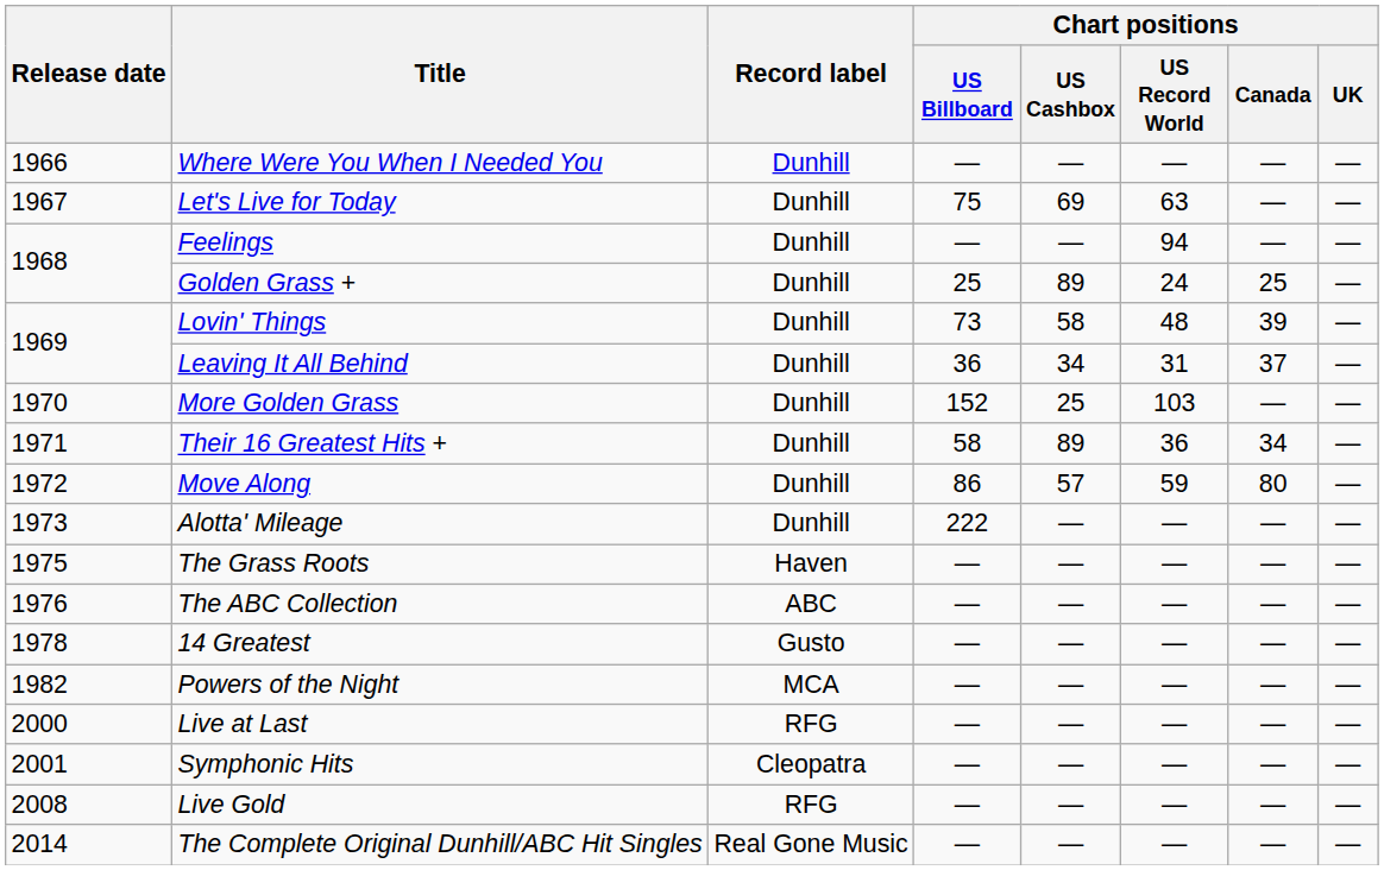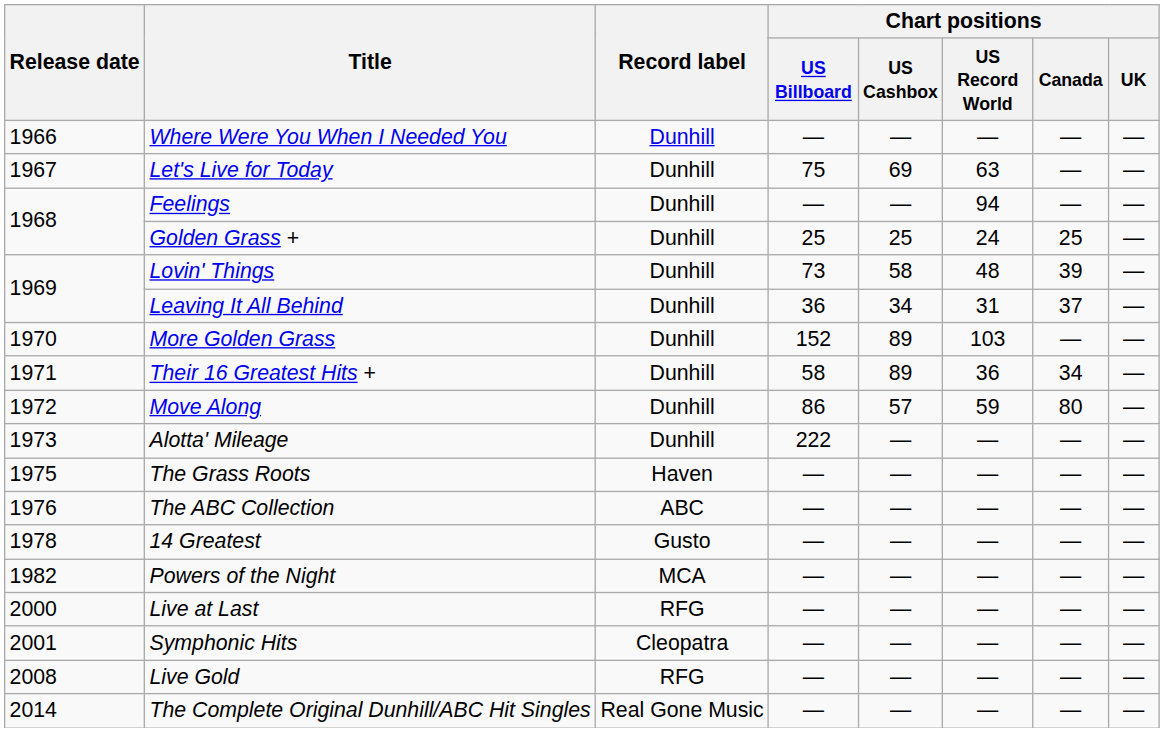 <table class="wikitable sortable">
 <tr>
 <th rowspan="2">Release date</th>
 <th rowspan="2">Title</th>
 <th rowspan="2">Record label</th>
 <th colspan="5">Chart positions</th>
 </tr>
 <tr>
 <th style="width:60px;"><small><a href='#'>US Billboard</a></small></th>
 <th style="width:50px;"><small> US Cashbox </small></th>
 <th style="width:60px;"><small> US Record World</small></th>
 <th style="width:50px;"><small> Canada </small></th>
 <th style="width:30px;"><small>UK</small></th>
 </tr>
 <tr>
 <td>1966</td>
 <td><em><a href='#'>Where Were You When I Needed You</a></em></td>
 <td style="text-align:center;"><a href='#'>Dunhill</a></td>
 <td style="text-align:center;">—</td>
 <td style="text-align:center;">—</td>
 <td style="text-align:center;">—</td>
 <td style="text-align:center;">—</td>
 <td style="text-align:center;">—</td>
 </tr>
 <tr>
 <td>1967</td>
 <td><em><a href='#'>Let's Live for Today</a></em></td>
 <td style="text-align:center;">Dunhill</td>
 <td style="text-align:center;">75</td>
 <td style="text-align:center;">69</td>
 <td style="text-align:center;">63</td>
 <td style="text-align:center;">—</td>
 <td style="text-align:center;">—</td>
 </tr>
 <tr>
 <td rowspan="2">1968</td>
 <td><em><a href='#'>Feelings</a></em></td>
 <td style="text-align:center;">Dunhill</td>
 <td style="text-align:center;">—</td>
 <td style="text-align:center;">—</td>
 <td style="text-align:center;">94</td>
 <td style="text-align:center;">—</td>
 <td style="text-align:center;">—</td>
 </tr>
 <tr>
 <td><em><a href='#'>Golden Grass</a></em> +</td>
 <td style="text-align:center;">Dunhill</td>
 <td style="text-align:center;">25</td>
-<td style="text-align:center;">89</td>
+<td style="text-align:center;">25</td>
 <td style="text-align:center;">24</td>
 <td style="text-align:center;">25</td>
 <td style="text-align:center;">—</td>
 </tr>
 <tr>
 <td rowspan="2">1969</td>
 <td><em><a href='#'>Lovin' Things</a></em></td>
 <td style="text-align:center;">Dunhill</td>
 <td style="text-align:center;">73</td>
 <td style="text-align:center;">58</td>
 <td style="text-align:center;">48</td>
 <td style="text-align:center;">39</td>
 <td style="text-align:center;">—</td>
 </tr>
 <tr>
 <td><em><a href='#'>Leaving It All Behind</a></em></td>
 <td style="text-align:center;">Dunhill</td>
 <td style="text-align:center;">36</td>
 <td style="text-align:center;">34</td>
 <td style="text-align:center;">31</td>
 <td style="text-align:center;">37</td>
 <td style="text-align:center;">—</td>
 </tr>
 <tr>
 <td>1970</td>
 <td><em><a href='#'>More Golden Grass</a></em></td>
 <td style="text-align:center;">Dunhill</td>
 <td style="text-align:center;">152</td>
-<td style="text-align:center;">25</td>
+<td style="text-align:center;">89</td>
 <td style="text-align:center;">103</td>
 <td style="text-align:center;">—</td>
 <td style="text-align:center;">—</td>
 </tr>
 <tr>
 <td>1971</td>
 <td><em><a href='#'>Their 16 Greatest Hits</a></em> +</td>
 <td style="text-align:center;">Dunhill</td>
 <td style="text-align:center;">58</td>
 <td style="text-align:center;">89</td>
 <td style="text-align:center;">36</td>
 <td style="text-align:center;">34</td>
 <td style="text-align:center;">—</td>
 </tr>
 <tr>
 <td>1972</td>
 <td><em><a href='#'>Move Along</a></em></td>
 <td style="text-align:center;">Dunhill</td>
 <td style="text-align:center;">86</td>
 <td style="text-align:center;">57</td>
 <td style="text-align:center;">59</td>
 <td style="text-align:center;">80</td>
 <td style="text-align:center;">—</td>
 </tr>
 <tr>
 <td>1973</td>
 <td><em>Alotta' Mileage</em></td>
 <td style="text-align:center;">Dunhill</td>
 <td style="text-align:center;">222</td>
 <td style="text-align:center;">—</td>
 <td style="text-align:center;">—</td>
 <td style="text-align:center;">—</td>
 <td style="text-align:center;">—</td>
 </tr>
 <tr>
 <td>1975</td>
 <td><em>The Grass Roots</em></td>
 <td style="text-align:center;">Haven</td>
 <td style="text-align:center;">—</td>
 <td style="text-align:center;">—</td>
 <td style="text-align:center;">—</td>
 <td style="text-align:center;">—</td>
 <td style="text-align:center;">—</td>
 </tr>
 <tr>
 <td>1976</td>
 <td><em>The ABC Collection</em></td>
 <td style="text-align:center;">ABC</td>
 <td style="text-align:center;">—</td>
 <td style="text-align:center;">—</td>
 <td style="text-align:center;">—</td>
 <td style="text-align:center;">—</td>
 <td style="text-align:center;">—</td>
 </tr>
 <tr>
 <td>1978</td>
 <td><em>14 Greatest</em></td>
 <td style="text-align:center;">Gusto</td>
 <td style="text-align:center;">—</td>
 <td style="text-align:center;">—</td>
 <td style="text-align:center;">—</td>
 <td style="text-align:center;">—</td>
 <td style="text-align:center;">—</td>
 </tr>
 <tr>
 <td>1982</td>
 <td><em>Powers of the Night</em></td>
 <td style="text-align:center;">MCA</td>
 <td style="text-align:center;">—</td>
 <td style="text-align:center;">—</td>
 <td style="text-align:center;">—</td>
 <td style="text-align:center;">—</td>
 <td style="text-align:center;">—</td>
 </tr>
 <tr>
 <td>2000</td>
 <td><em>Live at Last</em></td>
 <td style="text-align:center;">RFG</td>
 <td style="text-align:center;">—</td>
 <td style="text-align:center;">—</td>
 <td style="text-align:center;">—</td>
 <td style="text-align:center;">—</td>
 <td style="text-align:center;">—</td>
 </tr>
 <tr>
 <td>2001</td>
 <td><em>Symphonic Hits</em></td>
 <td style="text-align:center;">Cleopatra</td>
 <td style="text-align:center;">—</td>
 <td style="text-align:center;">—</td>
 <td style="text-align:center;">—</td>
 <td style="text-align:center;">—</td>
 <td style="text-align:center;">—</td>
 </tr>
 <tr>
 <td>2008</td>
 <td><em>Live Gold</em></td>
 <td style="text-align:center;">RFG</td>
 <td style="text-align:center;">—</td>
 <td style="text-align:center;">—</td>
 <td style="text-align:center;">—</td>
 <td style="text-align:center;">—</td>
 <td style="text-align:center;">—</td>
 </tr>
 <tr>
 <td>2014</td>
 <td><em>The Complete Original Dunhill/ABC Hit Singles</em></td>
 <td style="text-align:center;">Real Gone Music</td>
 <td style="text-align:center;">—</td>
 <td style="text-align:center;">—</td>
 <td style="text-align:center;">—</td>
 <td style="text-align:center;">—</td>
 <td style="text-align:center;">—</td>
 </tr>
 </table>
